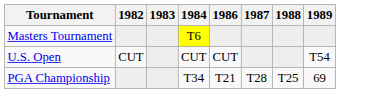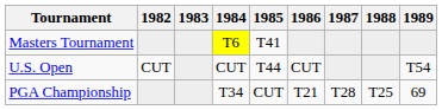 <table class="wikitable" style="font-size:95%;text-align:center;">
 <tr>
 <th>Tournament</th>
 <th>1982</th>
 <th>1983</th>
 <th>1984</th>
+<th>1985</th>
 <th>1986</th>
 <th>1987</th>
 <th>1988</th>
 <th>1989</th>
 </tr>
 <tr>
 <td align=left><a href='#'>Masters Tournament</a></td>
 <td style="background:#eeeeee;"></td>
 <td style="background:#eeeeee;"></td>
 <td style="background:yellow;">T6</td>
+<td>T41</td>
 <td style="background:#eeeeee;"></td>
 <td style="background:#eeeeee;"></td>
 <td style="background:#eeeeee;"></td>
 <td style="background:#eeeeee;"></td>
 </tr>
 <tr>
 <td align=left><a href='#'>U.S. Open</a></td>
 <td>CUT</td>
 <td style="background:#eeeeee;"></td>
 <td>CUT</td>
+<td>T44</td>
 <td>CUT</td>
 <td style="background:#eeeeee;"></td>
 <td style="background:#eeeeee;"></td>
 <td>T54</td>
 </tr>
 <tr>
 <td align=left><a href='#'>PGA Championship</a></td>
 <td style="background:#eeeeee;"></td>
 <td style="background:#eeeeee;"></td>
 <td>T34</td>
+<td>CUT</td>
 <td>T21</td>
 <td>T28</td>
 <td>T25</td>
 <td>69</td>
 </tr>
 </table>
